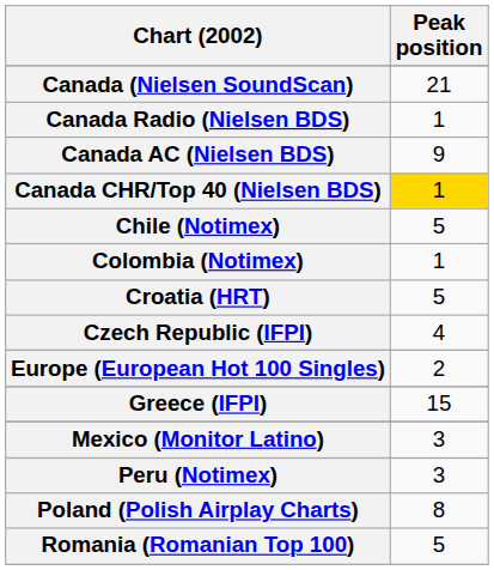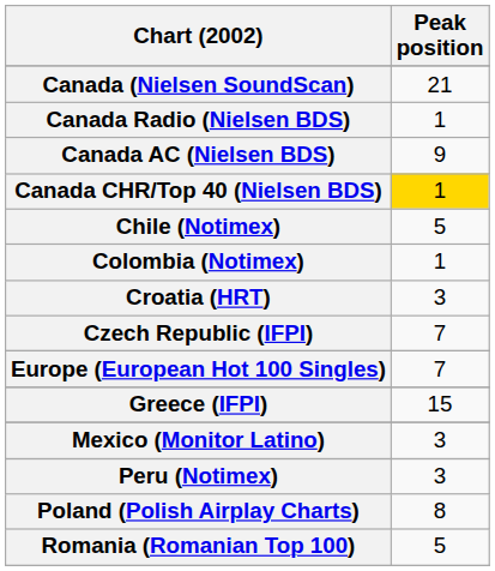 <table class="wikitable sortable plainrowheaders" style="text-align:center">
 <tr>
 <th scope="col">Chart (2002)</th>
 <th scope="col">Peak<br>position</th>
 </tr>
 <tr>
 </tr>
 <tr>
 </tr>
 <tr>
 </tr>
 <tr>
 </tr>
 <tr>
 <th scope="row">Canada (<a href='#'>Nielsen SoundScan</a>)</th>
 <td>21</td>
 </tr>
 <tr>
 <th scope="row">Canada Radio (<a href='#'>Nielsen BDS</a>)</th>
 <td>1</td>
 </tr>
 <tr>
 <th scope="row">Canada AC (<a href='#'>Nielsen BDS</a>)</th>
 <td>9</td>
 </tr>
 <tr>
 <th scope="row">Canada CHR/Top 40 (<a href='#'>Nielsen BDS</a>)</th>
 <td style="background: gold;">1</td>
 </tr>
 <tr>
 <th scope="row">Chile (<a href='#'>Notimex</a>)</th>
 <td align="center">5</td>
 </tr>
 <tr>
 <th scope="row">Colombia (<a href='#'>Notimex</a>)</th>
 <td align="center">1</td>
 </tr>
 <tr>
 <th scope="row">Croatia (<a href='#'>HRT</a>)</th>
-<td>5</td>
+<td>3</td>
 </tr>
 <tr>
 <th scope="row">Czech Republic (<a href='#'>IFPI</a>)</th>
-<td>4</td>
+<td>7</td>
 </tr>
 <tr>
 </tr>
 <tr>
 <th scope="row">Europe (<a href='#'>European Hot 100 Singles</a>)</th>
-<td>2</td>
+<td>7</td>
 </tr>
 <tr>
 </tr>
 <tr>
 </tr>
 <tr>
 </tr>
 <tr>
 <th scope="row">Greece (<a href='#'>IFPI</a>)</th>
 <td>15</td>
 </tr>
 <tr>
 </tr>
 <tr>
 </tr>
 <tr>
 </tr>
 <tr>
 </tr>
 <tr>
 <th scope="row">Mexico (<a href='#'>Monitor Latino</a>)</th>
 <td>3</td>
 </tr>
 <tr>
 </tr>
 <tr>
 </tr>
 <tr>
 </tr>
 <tr>
 </tr>
 <tr>
 <th scope="row">Peru (<a href='#'>Notimex</a>)</th>
 <td>3</td>
 </tr>
 <tr>
 <th scope="row">Poland (<a href='#'>Polish Airplay Charts</a>)</th>
 <td>8</td>
 </tr>
 <tr>
 <th scope="row">Romania (<a href='#'>Romanian Top 100</a>)</th>
 <td>5</td>
 </tr>
 <tr>
 </tr>
 <tr>
 </tr>
 <tr>
 </tr>
 <tr>
 </tr>
 <tr>
 </tr>
 <tr>
 </tr>
 <tr>
 </tr>
 <tr>
 </tr>
 <tr>
 </tr>
 <tr>
 </tr>
 </table>
